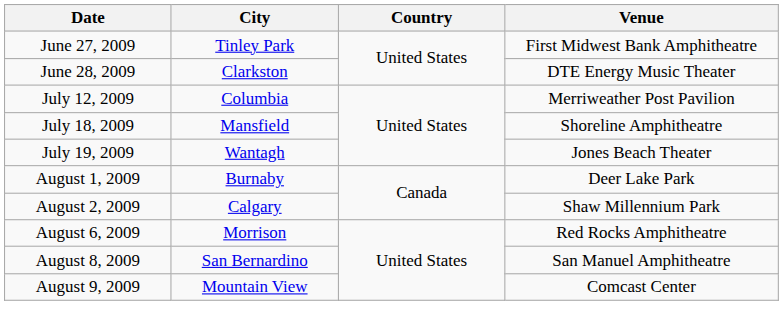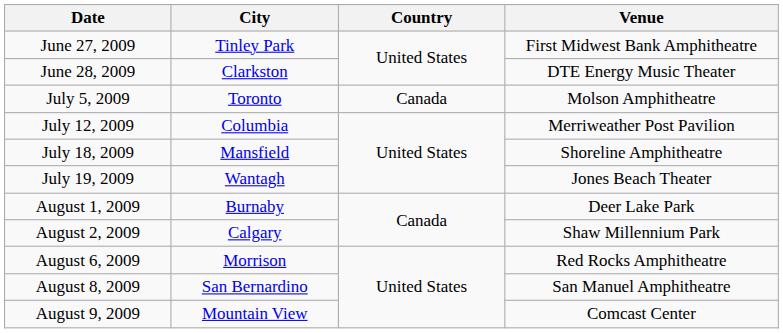 <table class="wikitable" style="text-align:center;">
 <tr>
 <th style="width:150px;">Date</th>
 <th style="width:150px;">City</th>
 <th style="width:150px;">Country</th>
 <th style="width:250px;">Venue</th>
 </tr>
 <tr>
 <td>June 27, 2009</td>
 <td><a href='#'>Tinley Park</a></td>
 <td rowspan="2">United States</td>
 <td>First Midwest Bank Amphitheatre</td>
 </tr>
 <tr>
 <td>June 28, 2009</td>
 <td><a href='#'>Clarkston</a></td>
 <td>DTE Energy Music Theater</td>
+</tr>
+<tr>
+<td>July 5, 2009</td>
+<td><a href='#'>Toronto</a></td>
+<td>Canada</td>
+<td>Molson Amphitheatre</td>
 </tr>
 <tr>
 <td>July 12, 2009</td>
 <td><a href='#'>Columbia</a></td>
 <td rowspan="3">United States</td>
 <td>Merriweather Post Pavilion</td>
 </tr>
 <tr>
 <td>July 18, 2009</td>
 <td><a href='#'>Mansfield</a></td>
 <td>Shoreline Amphitheatre</td>
 </tr>
 <tr>
 <td>July 19, 2009</td>
 <td><a href='#'>Wantagh</a></td>
 <td>Jones Beach Theater</td>
 </tr>
 <tr>
 <td>August 1, 2009</td>
 <td><a href='#'>Burnaby</a></td>
 <td rowspan="2">Canada</td>
 <td>Deer Lake Park</td>
 </tr>
 <tr>
 <td>August 2, 2009</td>
 <td><a href='#'>Calgary</a></td>
 <td>Shaw Millennium Park</td>
 </tr>
 <tr>
 <td>August 6, 2009</td>
 <td><a href='#'>Morrison</a></td>
 <td rowspan="3">United States</td>
 <td>Red Rocks Amphitheatre</td>
 </tr>
 <tr>
 <td>August 8, 2009</td>
 <td><a href='#'>San Bernardino</a></td>
 <td>San Manuel Amphitheatre</td>
 </tr>
 <tr>
 <td>August 9, 2009</td>
 <td><a href='#'>Mountain View</a></td>
 <td>Comcast Center</td>
 </tr>
 </table>
